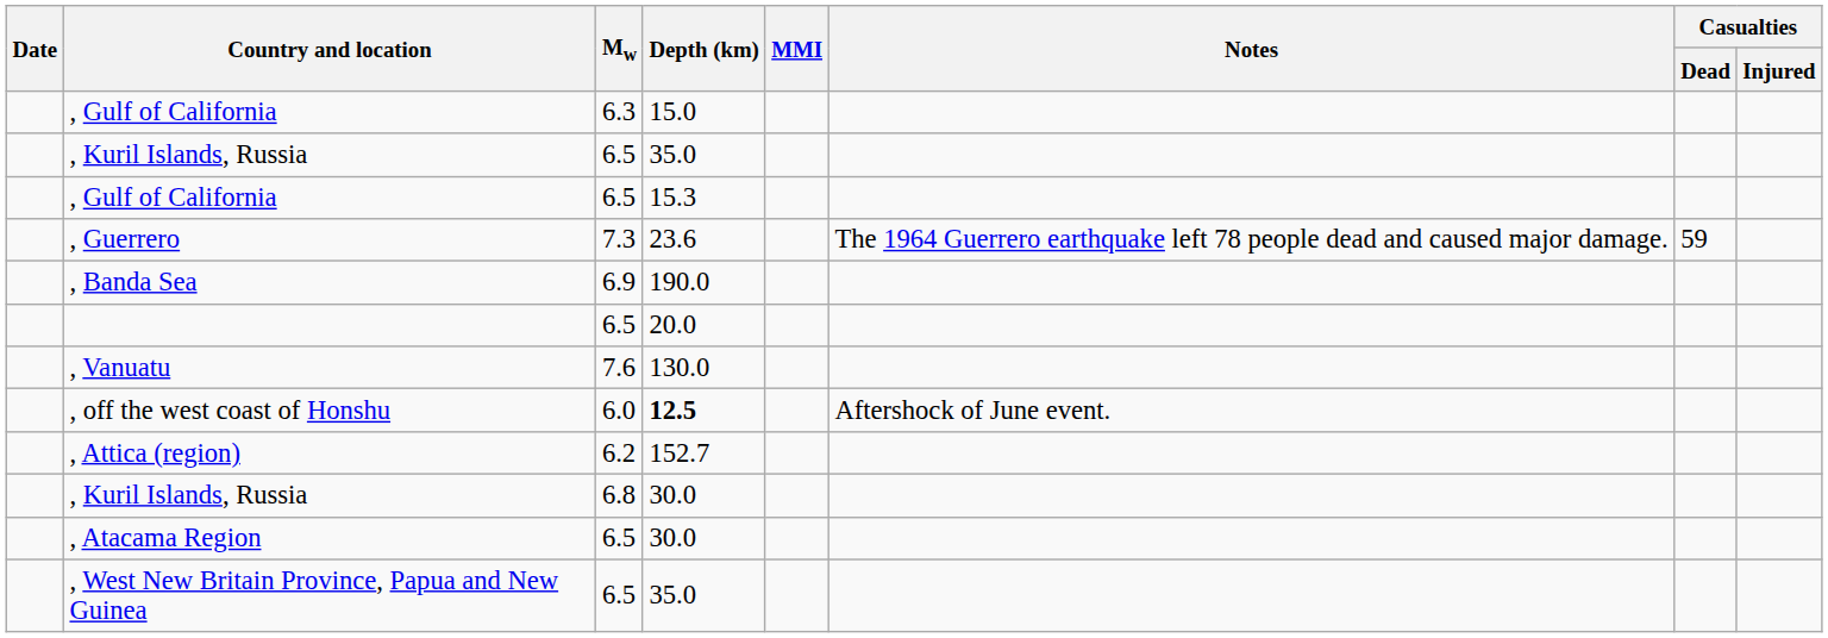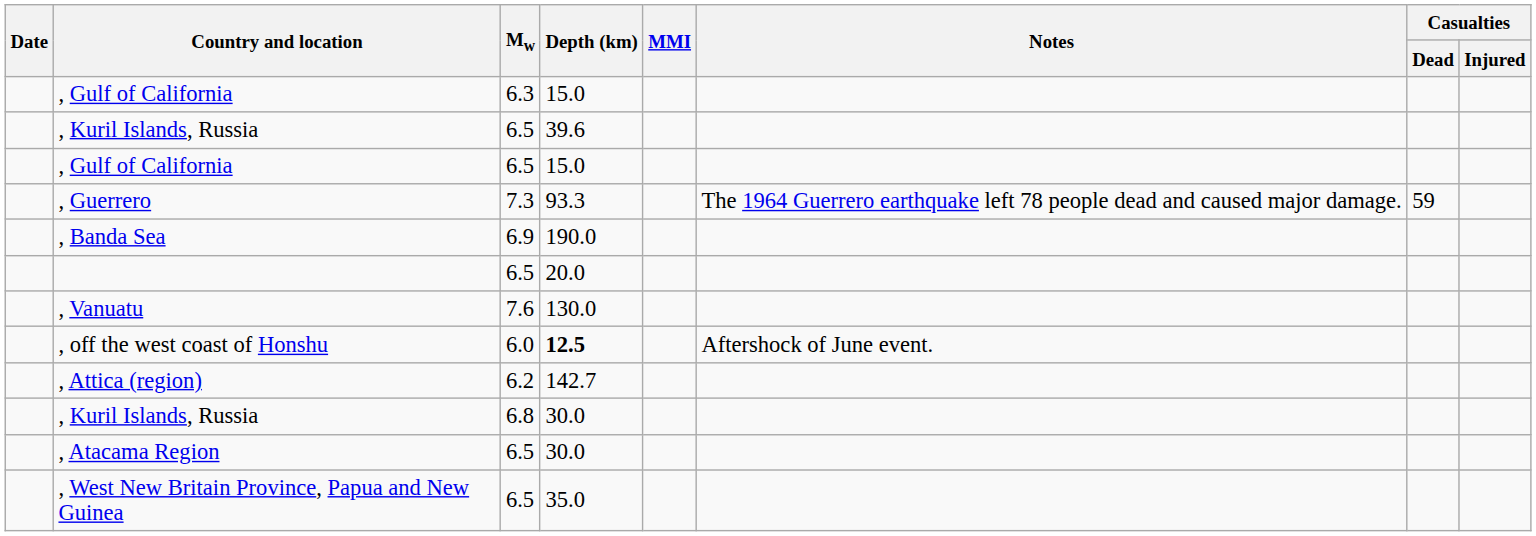 <table class="wikitable sortable sort-under" style="border:1px black; margin-left:1em;">
 <tr>
 <th rowspan="2"><small>Date</small></th>
 <th rowspan="2" style="width: 310px"><small>Country and location</small></th>
 <th rowspan="2"><small>M<sub>w</sub></small></th>
 <th rowspan="2"><small>Depth (km)</small></th>
 <th rowspan="2"><small><a href='#'>MMI</a></small></th>
 <th rowspan="2" class="unsortable"><small>Notes</small></th>
 <th colspan="2"><small>Casualties</small></th>
 </tr>
 <tr>
 <th><small>Dead</small></th>
 <th><small>Injured</small></th>
 </tr>
 <tr>
 <td></td>
 <td>, <a href='#'>Gulf of California</a></td>
 <td>6.3</td>
 <td>15.0</td>
 <td></td>
 <td></td>
 <td></td>
 <td></td>
 </tr>
 <tr>
 <td></td>
 <td>, <a href='#'>Kuril Islands</a>, Russia</td>
 <td>6.5</td>
-<td>35.0</td>
+<td>39.6</td>
 <td></td>
 <td></td>
 <td></td>
 <td></td>
 </tr>
 <tr>
 <td></td>
 <td>, <a href='#'>Gulf of California</a></td>
 <td>6.5</td>
-<td>15.3</td>
+<td>15.0</td>
 <td></td>
 <td></td>
 <td></td>
 <td></td>
 </tr>
 <tr>
 <td></td>
 <td>, <a href='#'>Guerrero</a></td>
 <td>7.3</td>
-<td>23.6</td>
+<td>93.3</td>
 <td></td>
 <td>The <a href='#'>1964 Guerrero earthquake</a> left 78 people dead and caused major damage.</td>
 <td>59</td>
 <td></td>
 </tr>
 <tr>
 <td></td>
 <td>, <a href='#'>Banda Sea</a></td>
 <td>6.9</td>
 <td>190.0</td>
 <td></td>
 <td></td>
 <td></td>
 <td></td>
 </tr>
 <tr>
 <td></td>
 <td></td>
 <td>6.5</td>
 <td>20.0</td>
 <td></td>
 <td></td>
 <td></td>
 <td></td>
 </tr>
 <tr>
 <td></td>
 <td>, <a href='#'>Vanuatu</a></td>
 <td>7.6</td>
 <td>130.0</td>
 <td></td>
 <td></td>
 <td></td>
 <td></td>
 </tr>
 <tr>
 <td></td>
 <td>, off the west coast of <a href='#'>Honshu</a></td>
 <td>6.0</td>
 <td><strong>12.5</strong></td>
 <td></td>
 <td>Aftershock of June event.</td>
 <td></td>
 <td></td>
 </tr>
 <tr>
 <td></td>
 <td>, <a href='#'>Attica (region)</a></td>
 <td>6.2</td>
-<td>152.7</td>
+<td>142.7</td>
 <td></td>
 <td></td>
 <td></td>
 <td></td>
 </tr>
 <tr>
 <td></td>
 <td>, <a href='#'>Kuril Islands</a>, Russia</td>
 <td>6.8</td>
 <td>30.0</td>
 <td></td>
 <td></td>
 <td></td>
 <td></td>
 </tr>
 <tr>
 <td></td>
 <td>, <a href='#'>Atacama Region</a></td>
 <td>6.5</td>
 <td>30.0</td>
 <td></td>
 <td></td>
 <td></td>
 <td></td>
 </tr>
 <tr>
 <td></td>
 <td>, <a href='#'>West New Britain Province</a>, <a href='#'>Papua and New Guinea</a></td>
 <td>6.5</td>
 <td>35.0</td>
 <td></td>
 <td></td>
 <td></td>
 <td></td>
 </tr>
 </table>
